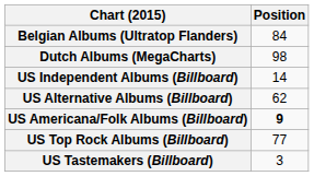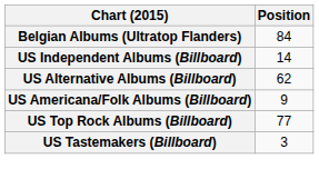 <table class="wikitable sortable plainrowheaders" style="text-align:center">
 <tr>
 <th scope="col">Chart (2015)</th>
 <th scope="col">Position</th>
 </tr>
 <tr>
 <th scope="row">Belgian Albums (Ultratop Flanders)</th>
 <td>84</td>
-</tr>
-<tr>
-<th scope="row">Dutch Albums (MegaCharts)</th>
-<td>98</td>
 </tr>
 <tr>
 <th scope="row">US Independent Albums (<em>Billboard</em>)</th>
 <td>14</td>
 </tr>
 <tr>
 <th scope="row">US Alternative Albums (<em>Billboard</em>)</th>
 <td>62</td>
 </tr>
 <tr>
 <th scope="row">US Americana/Folk Albums (<em>Billboard</em>)</th>
-<td><strong>9</strong></td>
+<td>9</td>
 </tr>
 <tr>
 <th scope="row">US Top Rock Albums (<em>Billboard</em>)</th>
 <td>77</td>
 </tr>
 <tr>
 <th scope="row">US Tastemakers  (<em>Billboard</em>)</th>
 <td>3</td>
 </tr>
 </table>
